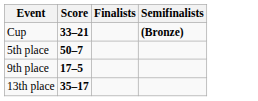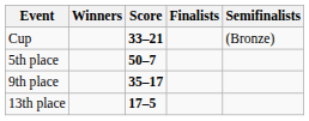 <table class="wikitable">
 <tr>
 <th>Event</th>
+<th>Winners</th>
 <th>Score</th>
 <th>Finalists</th>
 <th>Semifinalists</th>
 </tr>
 <tr>
 <td>Cup</td>
+<td><strong></strong></td>
 <td><strong>33–21</strong></td>
 <td></td>
-<td><strong> (Bronze)<br></strong></td>
+<td> (Bronze)<br></td>
 </tr>
 <tr>
 <td>5th place</td>
+<td><strong></strong></td>
 <td><strong>50–7</strong></td>
 <td></td>
 <td><br></td>
 </tr>
 <tr>
 <td>9th place</td>
-<td><strong>17–5</strong></td>
+<td><strong></strong></td>
+<td><strong>35–17</strong></td>
 <td></td>
 <td><br></td>
 </tr>
 <tr>
 <td>13th place</td>
-<td><strong>35–17</strong></td>
+<td><strong></strong></td>
+<td><strong>17–5</strong></td>
 <td></td>
 <td><br></td>
 </tr>
 </table>
